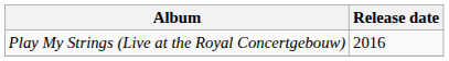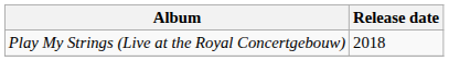 <table class="wikitable">
 <tr>
 <th>Album</th>
 <th>Release date</th>
 </tr>
 <tr>
 <td><em>Play My Strings (Live at the Royal Concertgebouw) </em></td>
-<td>2016</td>
+<td>2018</td>
 </tr>
 <tr>
 </tr>
 </table>
